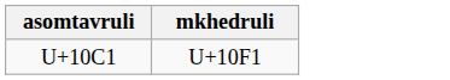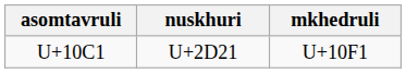 <table class="wikitable" style="width:100">
 <tr>
 <th width="100">asomtavruli</th>
+<th width="100">nuskhuri</th>
 <th width="100">mkhedruli</th>
 </tr>
 <tr>
 <td align="center">U+10C1</td>
+<td align="center">U+2D21</td>
 <td align="center">U+10F1</td>
 </tr>
 </table>
